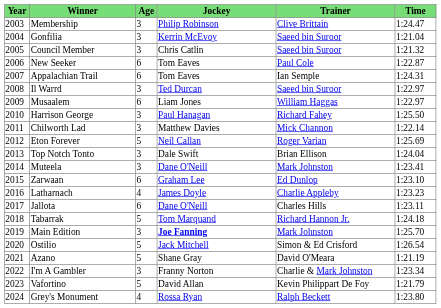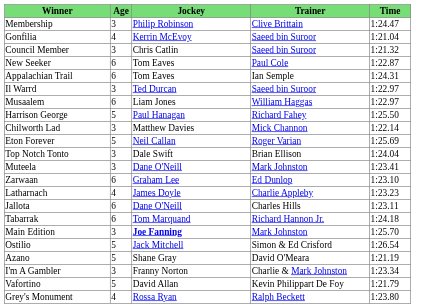 <table class = "sortable" | border="1" style="border-collapse: collapse; font-size:90%">
 <tr bgcolor="#77dd77" align="center">
-<th style="width:36px"><strong>Year</strong></th>
 <th style="width:160px"><strong>Winner</strong></th>
 <th style="width:30px"><strong>Age</strong></th>
 <th style="width:180px"><strong>Jockey</strong></th>
 <th style="width:180px"><strong>Trainer</strong></th>
 <th style="width:60px"><strong>Time</strong></th>
 </tr>
 <tr>
-<td>2003</td>
 <td>Membership</td>
 <td>3</td>
 <td><a href='#'>Philip Robinson</a></td>
 <td><a href='#'>Clive Brittain</a></td>
 <td>1:24.47</td>
 </tr>
 <tr>
-<td>2004</td>
 <td>Gonfilia</td>
-<td>3</td>
+<td>4</td>
 <td><a href='#'>Kerrin McEvoy</a></td>
 <td><a href='#'>Saeed bin Suroor</a></td>
 <td>1:21.04</td>
 </tr>
 <tr>
-<td>2005</td>
 <td>Council Member</td>
 <td>3</td>
 <td>Chris Catlin</td>
 <td><a href='#'>Saeed bin Suroor</a></td>
 <td>1:21.32</td>
 </tr>
 <tr>
-<td>2006</td>
 <td>New Seeker</td>
 <td>6</td>
 <td>Tom Eaves</td>
 <td><a href='#'>Paul Cole</a></td>
 <td>1:22.87</td>
 </tr>
 <tr>
-<td>2007</td>
 <td>Appalachian Trail</td>
 <td>6</td>
 <td>Tom Eaves</td>
 <td>Ian Semple</td>
 <td>1:24.31</td>
 </tr>
 <tr>
-<td>2008</td>
 <td>Il Warrd</td>
 <td>3</td>
 <td><a href='#'>Ted Durcan</a></td>
 <td><a href='#'>Saeed bin Suroor</a></td>
 <td>1:22.97</td>
 </tr>
 <tr>
-<td>2009</td>
 <td>Musaalem</td>
 <td>6</td>
 <td>Liam Jones</td>
 <td><a href='#'>William Haggas</a></td>
 <td>1:22.97</td>
 </tr>
 <tr>
-<td>2010</td>
 <td>Harrison George</td>
-<td>3</td>
+<td>5</td>
 <td><a href='#'>Paul Hanagan</a></td>
 <td><a href='#'>Richard Fahey</a></td>
 <td>1:25.50</td>
 </tr>
 <tr>
-<td>2011</td>
 <td>Chilworth Lad</td>
 <td>3</td>
 <td>Matthew Davies</td>
 <td><a href='#'>Mick Channon</a></td>
 <td>1:22.14</td>
 </tr>
 <tr>
-<td>2012</td>
 <td>Eton Forever</td>
 <td>5</td>
 <td><a href='#'>Neil Callan</a></td>
 <td><a href='#'>Roger Varian</a></td>
 <td>1:25.69</td>
 </tr>
 <tr>
-<td>2013</td>
 <td>Top Notch Tonto</td>
 <td>3</td>
 <td>Dale Swift</td>
 <td>Brian Ellison</td>
 <td>1:24.04</td>
 </tr>
 <tr>
-<td>2014</td>
 <td>Muteela</td>
 <td>3</td>
 <td><a href='#'>Dane O'Neill</a></td>
 <td><a href='#'>Mark Johnston</a></td>
 <td>1:23.41</td>
 </tr>
 <tr>
-<td>2015</td>
 <td>Zarwaan</td>
 <td>6</td>
 <td><a href='#'>Graham Lee</a></td>
 <td><a href='#'>Ed Dunlop</a></td>
 <td>1:23.10</td>
 </tr>
 <tr>
-<td>2016</td>
 <td>Latharnach</td>
 <td>4</td>
 <td><a href='#'>James Doyle</a></td>
 <td><a href='#'>Charlie Appleby</a></td>
 <td>1:23.23</td>
 </tr>
 <tr>
-<td>2017</td>
 <td>Jallota</td>
 <td>6</td>
 <td><a href='#'>Dane O'Neill</a></td>
 <td>Charles Hills</td>
 <td>1:23.11</td>
 </tr>
 <tr>
-<td>2018</td>
 <td>Tabarrak</td>
-<td>5</td>
+<td>6</td>
 <td><a href='#'>Tom Marquand</a></td>
 <td><a href='#'>Richard Hannon Jr.</a></td>
 <td>1:24.18</td>
 </tr>
 <tr>
-<td>2019</td>
 <td>Main Edition</td>
 <td>3</td>
 <td><strong><a href='#'>Joe Fanning</a></strong></td>
 <td><a href='#'>Mark Johnston</a></td>
 <td>1:25.70</td>
 </tr>
 <tr>
-<td>2020</td>
 <td>Ostilio</td>
 <td>5</td>
 <td><a href='#'>Jack Mitchell</a></td>
 <td>Simon & Ed Crisford</td>
 <td>1:26.54</td>
 </tr>
 <tr>
-<td>2021</td>
 <td>Azano</td>
 <td>5</td>
 <td>Shane Gray</td>
 <td>David O'Meara</td>
 <td>1:21.19</td>
 </tr>
 <tr>
-<td>2022</td>
 <td>I'm A Gambler</td>
 <td>3</td>
 <td>Franny Norton</td>
 <td>Charlie & <a href='#'>Mark Johnston</a></td>
 <td>1:23.34</td>
 </tr>
 <tr>
-<td>2023</td>
 <td>Vafortino</td>
 <td>5</td>
 <td>David Allan</td>
 <td>Kevin Philippart De Foy</td>
 <td>1:21.79</td>
 </tr>
 <tr>
-<td>2024</td>
 <td>Grey's Monument</td>
 <td>4</td>
 <td><a href='#'>Rossa Ryan</a></td>
 <td><a href='#'>Ralph Beckett</a></td>
 <td>1:23.80</td>
 </tr>
 </table>
